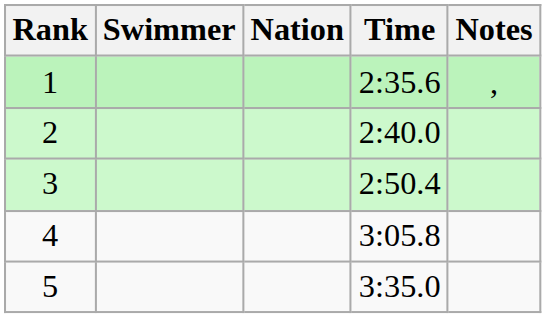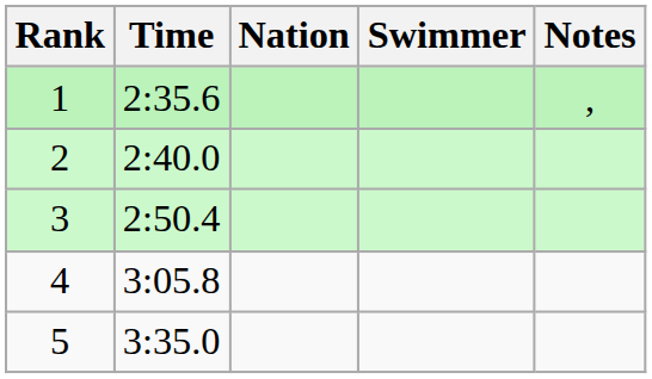 <table class="wikitable sortable" style="text-align:center">
 <tr>
 <th>Rank</th>
+<th>Time</th>
+<th>Nation</th>
 <th>Swimmer</th>
-<th>Nation</th>
-<th>Time</th>
 <th>Notes</th>
 </tr>
 <tr style="background:#bbf3bb;">
 <td>1</td>
+<td>2:35.6</td>
 <td align=left></td>
 <td align=left></td>
-<td>2:35.6</td>
 <td>, </td>
 </tr>
 <tr style="background:#ccf9cc;">
 <td>2</td>
+<td>2:40.0</td>
 <td align=left></td>
 <td align=left></td>
-<td>2:40.0</td>
 <td></td>
 </tr>
 <tr style="background:#ccf9cc;">
 <td>3</td>
+<td>2:50.4</td>
 <td align=left></td>
 <td align=left></td>
-<td>2:50.4</td>
 <td></td>
 </tr>
 <tr>
 <td>4</td>
+<td>3:05.8</td>
 <td align=left></td>
 <td align=left></td>
-<td>3:05.8</td>
 <td></td>
 </tr>
 <tr>
 <td>5</td>
+<td>3:35.0</td>
 <td align=left></td>
 <td align=left></td>
-<td>3:35.0</td>
 <td></td>
 </tr>
 </table>
